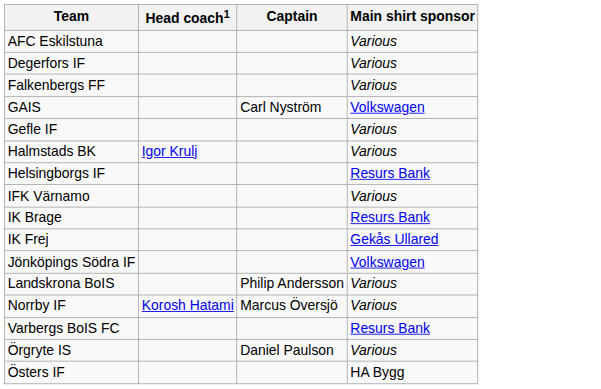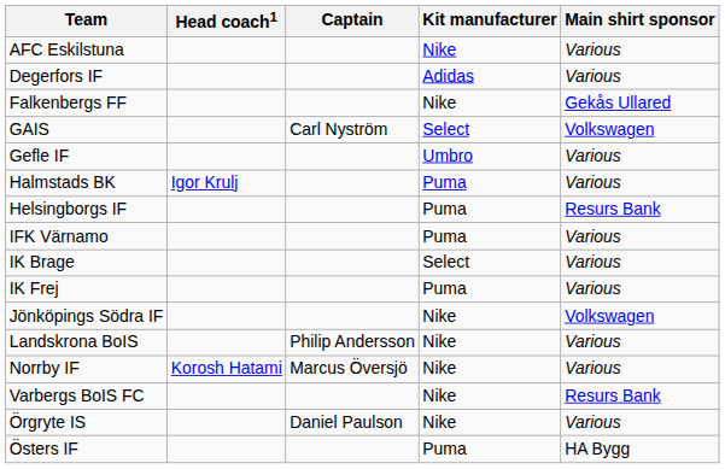 <table class="wikitable sortable" style="text-align: left;">
 <tr>
 <th>Team</th>
 <th>Head coach<sup>1</sup></th>
 <th>Captain</th>
+<th>Kit manufacturer</th>
 <th>Main shirt sponsor</th>
 </tr>
 <tr>
 <td>AFC Eskilstuna</td>
 <td> </td>
 <td> </td>
+<td><a href='#'>Nike</a></td>
 <td><em>Various</em></td>
 </tr>
 <tr>
 <td>Degerfors IF</td>
 <td> </td>
 <td> </td>
+<td><a href='#'>Adidas</a></td>
 <td><em>Various</em></td>
 </tr>
 <tr>
 <td>Falkenbergs FF</td>
 <td> </td>
 <td> </td>
-<td><em>Various</em></td>
+<td>Nike</td>
+<td><a href='#'>Gekås Ullared</a></td>
 </tr>
 <tr>
 <td>GAIS</td>
 <td> </td>
 <td> Carl Nyström</td>
+<td><a href='#'>Select</a></td>
 <td><a href='#'>Volkswagen</a></td>
 </tr>
 <tr>
 <td>Gefle IF</td>
 <td> </td>
 <td> </td>
+<td><a href='#'>Umbro</a></td>
 <td><em>Various</em></td>
 </tr>
 <tr>
 <td>Halmstads BK</td>
 <td> <a href='#'>Igor Krulj</a></td>
 <td> </td>
+<td><a href='#'>Puma</a></td>
 <td><em>Various</em></td>
 </tr>
 <tr>
 <td>Helsingborgs IF</td>
 <td> </td>
 <td> </td>
+<td>Puma</td>
 <td><a href='#'>Resurs Bank</a></td>
 </tr>
 <tr>
 <td>IFK Värnamo</td>
 <td> </td>
 <td> </td>
+<td>Puma</td>
 <td><em>Various</em></td>
 </tr>
 <tr>
 <td>IK Brage</td>
 <td> </td>
 <td> </td>
-<td><a href='#'>Resurs Bank</a></td>
+<td>Select</td>
+<td><em>Various</em></td>
 </tr>
 <tr>
 <td>IK Frej</td>
 <td> </td>
 <td> </td>
-<td><a href='#'>Gekås Ullared</a></td>
+<td>Puma</td>
+<td><em>Various</em></td>
 </tr>
 <tr>
 <td>Jönköpings Södra IF</td>
 <td> </td>
 <td> </td>
+<td>Nike</td>
 <td><a href='#'>Volkswagen</a></td>
 </tr>
 <tr>
 <td>Landskrona BoIS</td>
 <td> </td>
 <td> Philip Andersson</td>
+<td>Nike</td>
 <td><em>Various</em></td>
 </tr>
 <tr>
 <td>Norrby IF</td>
 <td> <a href='#'>Korosh Hatami</a></td>
 <td> Marcus Översjö</td>
+<td>Nike</td>
 <td><em>Various</em></td>
 </tr>
 <tr>
 <td>Varbergs BoIS FC</td>
 <td> </td>
 <td> </td>
+<td>Nike</td>
 <td><a href='#'>Resurs Bank</a></td>
 </tr>
 <tr>
 <td>Örgryte IS</td>
 <td> </td>
 <td> Daniel Paulson</td>
+<td>Nike</td>
 <td><em>Various</em></td>
 </tr>
 <tr>
 <td>Östers IF</td>
 <td> </td>
 <td> </td>
+<td>Puma</td>
 <td>HA Bygg</td>
 </tr>
 </table>
